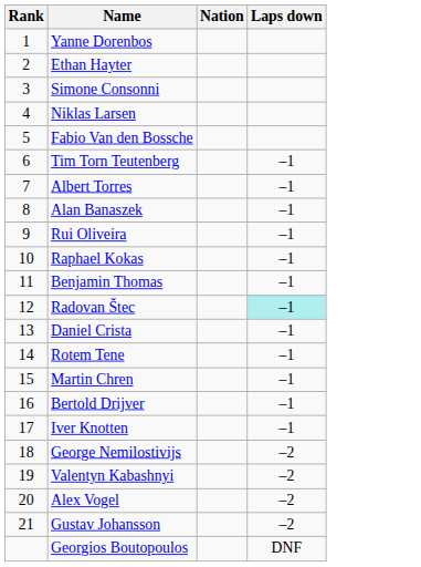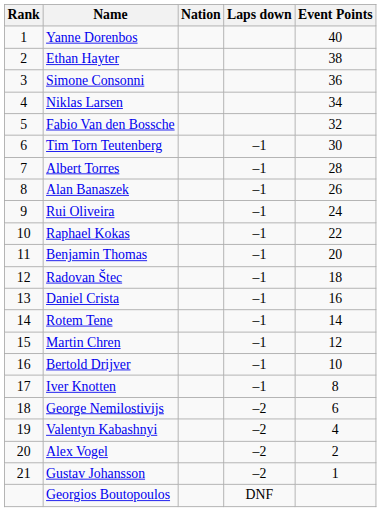 <table class="wikitable sortable" style="text-align:center">
 <tr>
 <th>Rank</th>
 <th>Name</th>
 <th>Nation</th>
 <th>Laps down</th>
+<th>Event Points</th>
 </tr>
 <tr>
 <td>1</td>
 <td align=left><a href='#'>Yanne Dorenbos</a></td>
 <td align=left></td>
 <td></td>
+<td>40</td>
 </tr>
 <tr>
 <td>2</td>
 <td align=left><a href='#'>Ethan Hayter</a></td>
 <td align=left></td>
 <td></td>
+<td>38</td>
 </tr>
 <tr>
 <td>3</td>
 <td align=left><a href='#'>Simone Consonni</a></td>
 <td align=left></td>
 <td></td>
+<td>36</td>
 </tr>
 <tr>
 <td>4</td>
 <td align=left><a href='#'>Niklas Larsen</a></td>
 <td align=left></td>
 <td></td>
+<td>34</td>
 </tr>
 <tr>
 <td>5</td>
 <td align=left><a href='#'>Fabio Van den Bossche</a></td>
 <td align=left></td>
 <td></td>
+<td>32</td>
 </tr>
 <tr>
 <td>6</td>
 <td align=left><a href='#'>Tim Torn Teutenberg</a></td>
 <td align=left></td>
 <td>–1</td>
+<td>30</td>
 </tr>
 <tr>
 <td>7</td>
 <td align=left><a href='#'>Albert Torres</a></td>
 <td align=left></td>
 <td>–1</td>
+<td>28</td>
 </tr>
 <tr>
 <td>8</td>
 <td align=left><a href='#'>Alan Banaszek</a></td>
 <td align=left></td>
 <td>–1</td>
+<td>26</td>
 </tr>
 <tr>
 <td>9</td>
 <td align=left><a href='#'>Rui Oliveira</a></td>
 <td align=left></td>
 <td>–1</td>
+<td>24</td>
 </tr>
 <tr>
 <td>10</td>
 <td align=left><a href='#'>Raphael Kokas</a></td>
 <td align=left></td>
 <td>–1</td>
+<td>22</td>
 </tr>
 <tr>
 <td>11</td>
 <td align=left><a href='#'>Benjamin Thomas</a></td>
 <td align=left></td>
 <td>–1</td>
+<td>20</td>
 </tr>
 <tr>
 <td>12</td>
 <td align=left><a href='#'>Radovan Štec</a></td>
 <td align=left></td>
-<td style="background: paleturquoise;">–1</td>
+<td>–1</td>
+<td>18</td>
 </tr>
 <tr>
 <td>13</td>
 <td align=left><a href='#'>Daniel Crista</a></td>
 <td align=left></td>
 <td>–1</td>
+<td>16</td>
 </tr>
 <tr>
 <td>14</td>
 <td align=left><a href='#'>Rotem Tene</a></td>
 <td align=left></td>
 <td>–1</td>
+<td>14</td>
 </tr>
 <tr>
 <td>15</td>
 <td align=left><a href='#'>Martin Chren</a></td>
 <td align=left></td>
 <td>–1</td>
+<td>12</td>
 </tr>
 <tr>
 <td>16</td>
 <td align=left><a href='#'>Bertold Drijver</a></td>
 <td align=left></td>
 <td>–1</td>
+<td>10</td>
 </tr>
 <tr>
 <td>17</td>
 <td align=left><a href='#'>Iver Knotten</a></td>
 <td align=left></td>
 <td>–1</td>
+<td>8</td>
 </tr>
 <tr>
 <td>18</td>
 <td align=left><a href='#'>George Nemilostivijs</a></td>
 <td align=left></td>
 <td>–2</td>
+<td>6</td>
 </tr>
 <tr>
 <td>19</td>
 <td align=left><a href='#'>Valentyn Kabashnyi</a></td>
 <td align=left></td>
 <td>–2</td>
+<td>4</td>
 </tr>
 <tr>
 <td>20</td>
 <td align=left><a href='#'>Alex Vogel</a></td>
 <td align=left></td>
 <td>–2</td>
+<td>2</td>
 </tr>
 <tr>
 <td>21</td>
 <td align=left><a href='#'>Gustav Johansson</a></td>
 <td align=left></td>
 <td>–2</td>
+<td>1</td>
 </tr>
 <tr>
 <td></td>
 <td align=left><a href='#'>Georgios Boutopoulos</a></td>
 <td align=left></td>
 <td>DNF</td>
+<td></td>
 </tr>
 </table>
